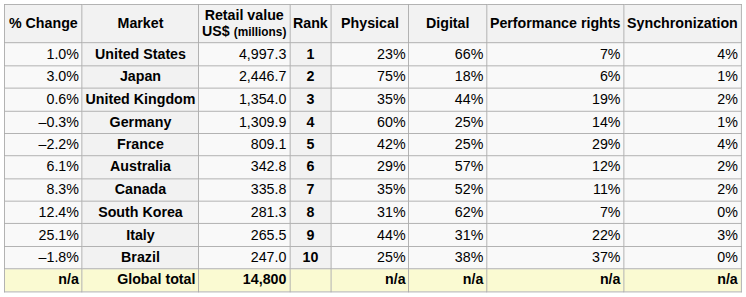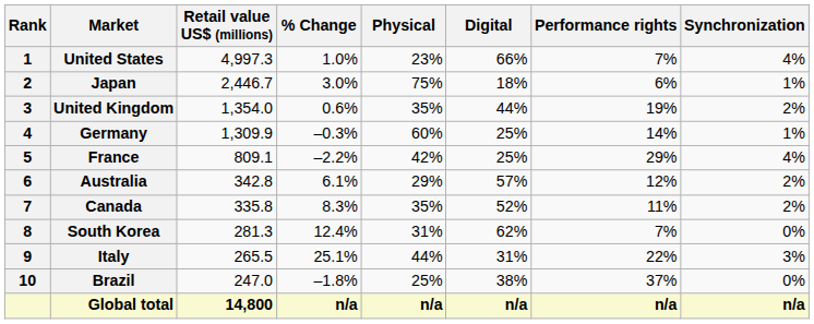 <table class="wikitable plainrowheaders sortable" style="text-align:right;">
 <tr>
-<th scope="col" style="width:5em;">% Change</th>
+<th scope="col">Rank</th>
 <th scope="col">Market</th>
 <th scope="col">Retail value<br>US$ <small>(millions)</small></th>
-<th scope="col">Rank</th>
+<th scope="col" style="width:5em;">% Change</th>
 <th scope="col" style="width:5em;">Physical</th>
 <th scope="col" style="width:5em;">Digital</th>
 <th scope="col">Performance rights</th>
 <th scope="col">Synchronization</th>
 </tr>
 <tr>
-<td>1.0%</td>
+<th>1</th>
 <th scope="row">United States</th>
 <td>4,997.3</td>
-<th>1</th>
+<td>1.0%</td>
 <td>23%</td>
 <td>66%</td>
 <td>7%</td>
 <td>4%</td>
 </tr>
 <tr>
-<td>3.0%</td>
+<th>2</th>
 <th scope="row">Japan</th>
 <td>2,446.7</td>
-<th>2</th>
+<td>3.0%</td>
 <td>75%</td>
 <td>18%</td>
 <td>6%</td>
 <td>1%</td>
 </tr>
 <tr>
-<td>0.6%</td>
+<th>3</th>
 <th scope="row">United Kingdom</th>
 <td>1,354.0</td>
-<th>3</th>
+<td>0.6%</td>
 <td>35%</td>
 <td>44%</td>
 <td>19%</td>
 <td>2%</td>
 </tr>
 <tr>
-<td>–0.3%</td>
+<th>4</th>
 <th scope="row">Germany</th>
 <td>1,309.9</td>
-<th>4</th>
+<td>–0.3%</td>
 <td>60%</td>
 <td>25%</td>
 <td>14%</td>
 <td>1%</td>
 </tr>
 <tr>
-<td>–2.2%</td>
+<th>5</th>
 <th scope="row">France</th>
 <td>809.1</td>
-<th>5</th>
+<td>–2.2%</td>
 <td>42%</td>
 <td>25%</td>
 <td>29%</td>
 <td>4%</td>
 </tr>
 <tr>
-<td>6.1%</td>
+<th>6</th>
 <th scope="row">Australia</th>
 <td>342.8</td>
-<th>6</th>
+<td>6.1%</td>
 <td>29%</td>
 <td>57%</td>
 <td>12%</td>
 <td>2%</td>
 </tr>
 <tr>
-<td>8.3%</td>
+<th>7</th>
 <th scope="row">Canada</th>
 <td>335.8</td>
-<th>7</th>
+<td>8.3%</td>
 <td>35%</td>
 <td>52%</td>
 <td>11%</td>
 <td>2%</td>
 </tr>
 <tr>
-<td>12.4%</td>
+<th>8</th>
 <th scope="row">South Korea</th>
 <td>281.3</td>
-<th>8</th>
+<td>12.4%</td>
 <td>31%</td>
 <td>62%</td>
 <td>7%</td>
 <td>0%</td>
 </tr>
 <tr>
-<td>25.1%</td>
+<th>9</th>
 <th scope="row">Italy</th>
 <td>265.5</td>
-<th>9</th>
+<td>25.1%</td>
 <td>44%</td>
 <td>31%</td>
 <td>22%</td>
 <td>3%</td>
 </tr>
 <tr>
-<td>–1.8%</td>
+<th>10</th>
 <th scope="row">Brazil</th>
 <td>247.0</td>
-<th>10</th>
+<td>–1.8%</td>
 <td>25%</td>
 <td>38%</td>
 <td>37%</td>
 <td>0%</td>
 </tr>
 <tr class="sortbottom" style="background-color:#FAFAD2; font-weight:bold;">
-<td>n/a</td>
+<td></td>
 <td>Global total</td>
 <td>14,800</td>
-<td></td>
+<td>n/a</td>
 <td>n/a</td>
 <td>n/a</td>
 <td>n/a</td>
 <td>n/a</td>
 </tr>
 </table>
